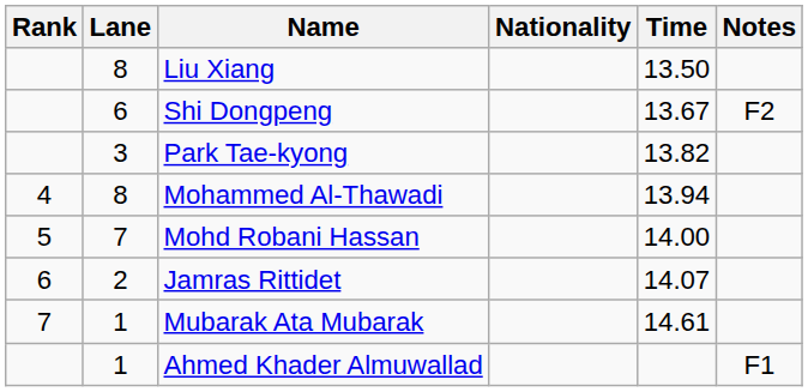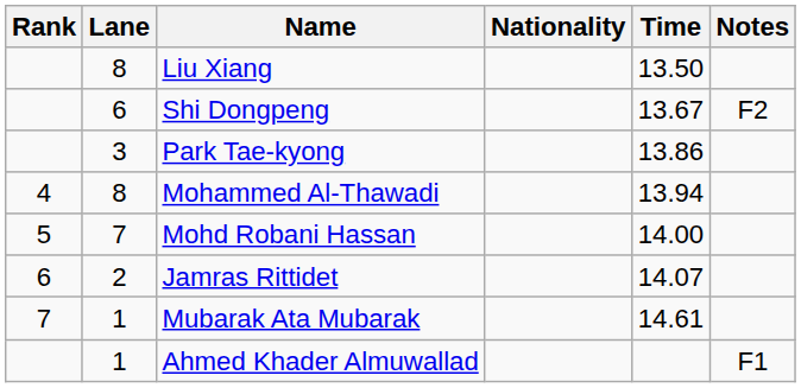 <table class="wikitable sortable" style="text-align:center;font-size:95%">
 <tr>
 <th>Rank</th>
 <th>Lane</th>
 <th>Name</th>
 <th>Nationality</th>
 <th>Time</th>
 <th>Notes</th>
 </tr>
 <tr>
 <td></td>
 <td>8</td>
 <td align=left><a href='#'>Liu Xiang</a></td>
 <td align=left></td>
 <td>13.50</td>
 <td></td>
 </tr>
 <tr>
 <td></td>
 <td>6</td>
 <td align=left><a href='#'>Shi Dongpeng</a></td>
 <td align=left></td>
 <td>13.67</td>
 <td>F2</td>
 </tr>
 <tr>
 <td></td>
 <td>3</td>
 <td align=left><a href='#'>Park Tae-kyong</a></td>
 <td align=left></td>
-<td>13.82</td>
+<td>13.86</td>
 <td></td>
 </tr>
 <tr>
 <td>4</td>
 <td>8</td>
 <td align=left><a href='#'>Mohammed Al-Thawadi</a></td>
 <td align=left></td>
 <td>13.94</td>
 <td></td>
 </tr>
 <tr>
 <td>5</td>
 <td>7</td>
 <td align=left><a href='#'>Mohd Robani Hassan</a></td>
 <td align=left></td>
 <td>14.00</td>
 <td></td>
 </tr>
 <tr>
 <td>6</td>
 <td>2</td>
 <td align=left><a href='#'>Jamras Rittidet</a></td>
 <td align=left></td>
 <td>14.07</td>
 <td></td>
 </tr>
 <tr>
 <td>7</td>
 <td>1</td>
 <td align=left><a href='#'>Mubarak Ata Mubarak</a></td>
 <td align=left></td>
 <td>14.61</td>
 <td></td>
 </tr>
 <tr>
 <td></td>
 <td>1</td>
 <td align=left><a href='#'>Ahmed Khader Almuwallad</a></td>
 <td align=left></td>
 <td></td>
 <td>F1</td>
 </tr>
 </table>
